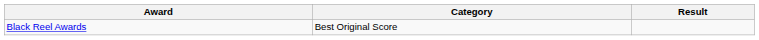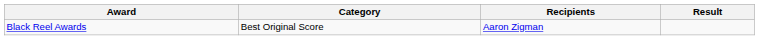 <table class="wikitable sortable" style="width:99%;">
 <tr>
 <th style= width="28%">Award</th>
 <th style= width="38%">Category</th>
+<th style= width="24%">Recipients</th>
 <th style= width="10%">Result</th>
 </tr>
 <tr>
 <td><a href='#'>Black Reel Awards</a></td>
 <td>Best Original Score</td>
+<td><a href='#'>Aaron Zigman</a></td>
 <td></td>
 </tr>
 </table>
